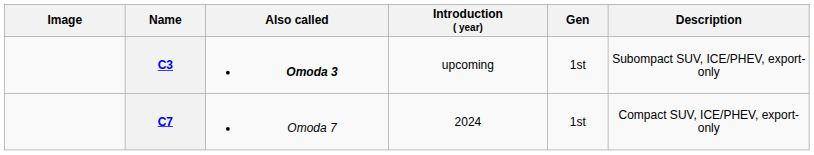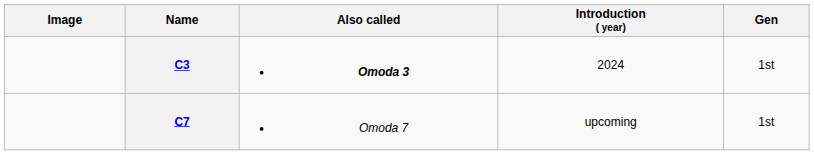 <table class="wikitable sortable" style="text-align: center; width: 85%">
 <tr>
 <th class="unsortable" width="15%">Image</th>
 <th>Name</th>
 <th class="unsortable">Also called</th>
 <th>Introduction<br><small>( year)</small></th>
 <th>Gen</th>
-<th class="unsortable" width="25%">Description</th>
 </tr>
 <tr>
 <td></td>
 <th><a href='#'>C3</a></th>
 <td><strong><br><ul><li><em>Omoda 3</em></li></ul></strong></td>
-<td>upcoming</td>
+<td>2024</td>
 <td>1st</td>
-<td>Subompact SUV, ICE/PHEV, export-only</td>
 </tr>
 <tr>
 <td></td>
 <th><a href='#'>C7</a></th>
 <td><br><ul><li><em>Omoda 7</em></li></ul></td>
-<td>2024</td>
+<td>upcoming</td>
 <td>1st</td>
-<td>Compact SUV, ICE/PHEV, export-only</td>
 </tr>
 </table>
